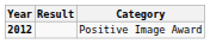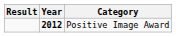 <table class="wikitable">
 <tr>
+<th>Result</th>
 <th>Year</th>
-<th>Result</th>
 <th>Category</th>
 </tr>
 <tr>
+<td></td>
 <td><strong>2012</strong></td>
-<td></td>
 <td>Positive Image Award</td>
 </tr>
 </table>
